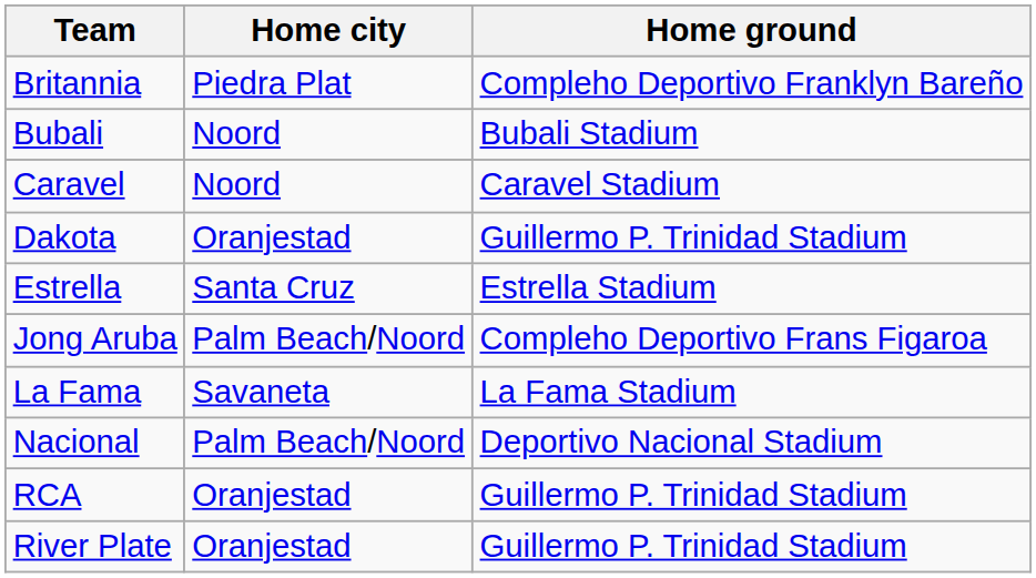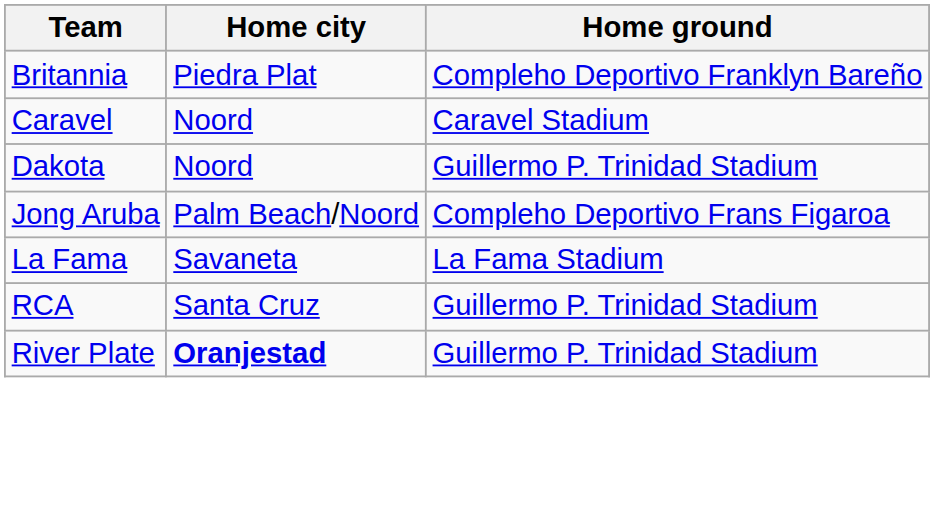 <table class="wikitable sortable">
 <tr>
 <th>Team</th>
 <th>Home city</th>
 <th>Home ground</th>
 </tr>
 <tr>
 <td><a href='#'>Britannia</a></td>
 <td><a href='#'>Piedra Plat</a></td>
 <td><a href='#'>Compleho Deportivo Franklyn Bareño</a></td>
 </tr>
 <tr>
-<td><a href='#'>Bubali</a></td>
-<td><a href='#'>Noord</a></td>
-<td><a href='#'>Bubali Stadium</a></td>
-</tr>
-<tr>
 <td><a href='#'>Caravel</a></td>
 <td><a href='#'>Noord</a></td>
 <td><a href='#'>Caravel Stadium</a></td>
 </tr>
 <tr>
 <td><a href='#'>Dakota</a></td>
-<td><a href='#'>Oranjestad</a></td>
+<td><a href='#'>Noord</a></td>
 <td><a href='#'>Guillermo P. Trinidad Stadium</a></td>
-</tr>
-<tr>
-<td><a href='#'>Estrella</a></td>
-<td><a href='#'>Santa Cruz</a></td>
-<td><a href='#'>Estrella Stadium</a></td>
 </tr>
 <tr>
 <td><a href='#'>Jong Aruba</a></td>
 <td><a href='#'>Palm Beach</a>/<a href='#'>Noord</a></td>
 <td><a href='#'>Compleho Deportivo Frans Figaroa</a></td>
 </tr>
 <tr>
 <td><a href='#'>La Fama</a></td>
 <td><a href='#'>Savaneta</a></td>
 <td><a href='#'>La Fama Stadium</a></td>
 </tr>
 <tr>
-<td><a href='#'>Nacional</a></td>
-<td><a href='#'>Palm Beach</a>/<a href='#'>Noord</a></td>
-<td><a href='#'>Deportivo Nacional Stadium</a></td>
-</tr>
-<tr>
 <td><a href='#'>RCA</a></td>
-<td><a href='#'>Oranjestad</a></td>
+<td><a href='#'>Santa Cruz</a></td>
 <td><a href='#'>Guillermo P. Trinidad Stadium</a></td>
 </tr>
 <tr>
 <td><a href='#'>River Plate</a></td>
-<td><a href='#'>Oranjestad</a></td>
+<td><strong><a href='#'>Oranjestad</a></strong></td>
 <td><a href='#'>Guillermo P. Trinidad Stadium</a></td>
 </tr>
 </table>
